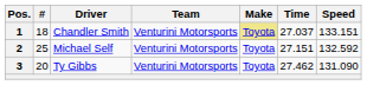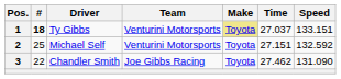 <table class="wikitable" style="font-size:95%">
 <tr>
 <th>Pos.</th>
 <th>#</th>
 <th>Driver</th>
 <th>Team</th>
 <th>Make</th>
 <th>Time</th>
 <th>Speed</th>
 </tr>
 <tr>
 <th>1</th>
-<td>18</td>
-<td><a href='#'>Chandler Smith</a></td>
+<td><strong>18</strong></td>
+<td><a href='#'>Ty Gibbs</a></td>
 <td><a href='#'>Venturini Motorsports</a></td>
 <td style="background: khaki;"><a href='#'>Toyota</a></td>
 <td>27.037</td>
 <td>133.151</td>
 </tr>
 <tr>
 <th>2</th>
 <td>25</td>
 <td><a href='#'>Michael Self</a></td>
 <td><a href='#'>Venturini Motorsports</a></td>
 <td><a href='#'>Toyota</a></td>
 <td>27.151</td>
 <td>132.592</td>
 </tr>
 <tr>
 <th>3</th>
-<td>20</td>
-<td><a href='#'>Ty Gibbs</a></td>
-<td><a href='#'>Venturini Motorsports</a></td>
+<td>22</td>
+<td><a href='#'>Chandler Smith</a></td>
+<td><a href='#'>Joe Gibbs Racing</a></td>
 <td><a href='#'>Toyota</a></td>
 <td>27.462</td>
 <td>131.090</td>
 </tr>
 <tr>
 <th colspan="7"></th>
 </tr>
 </table>
